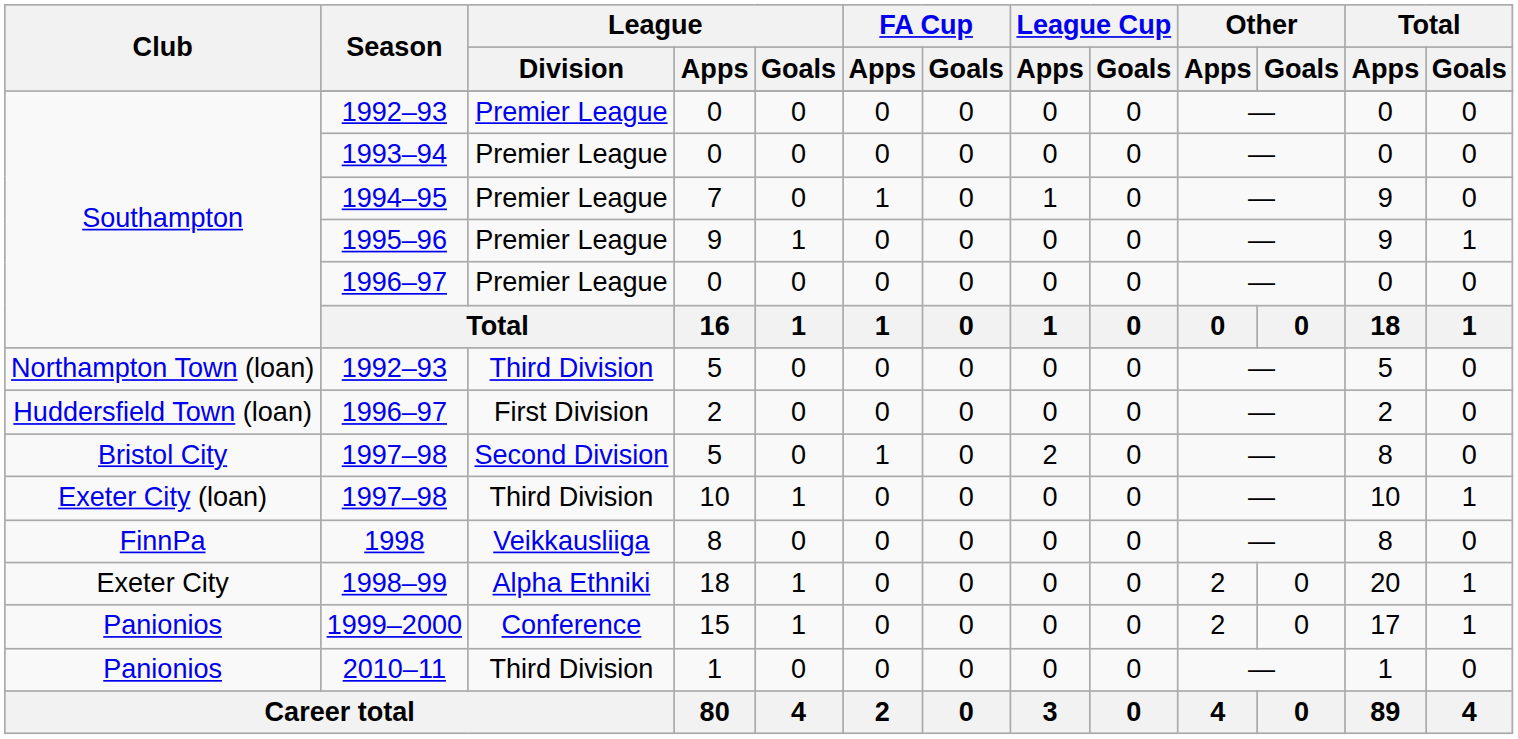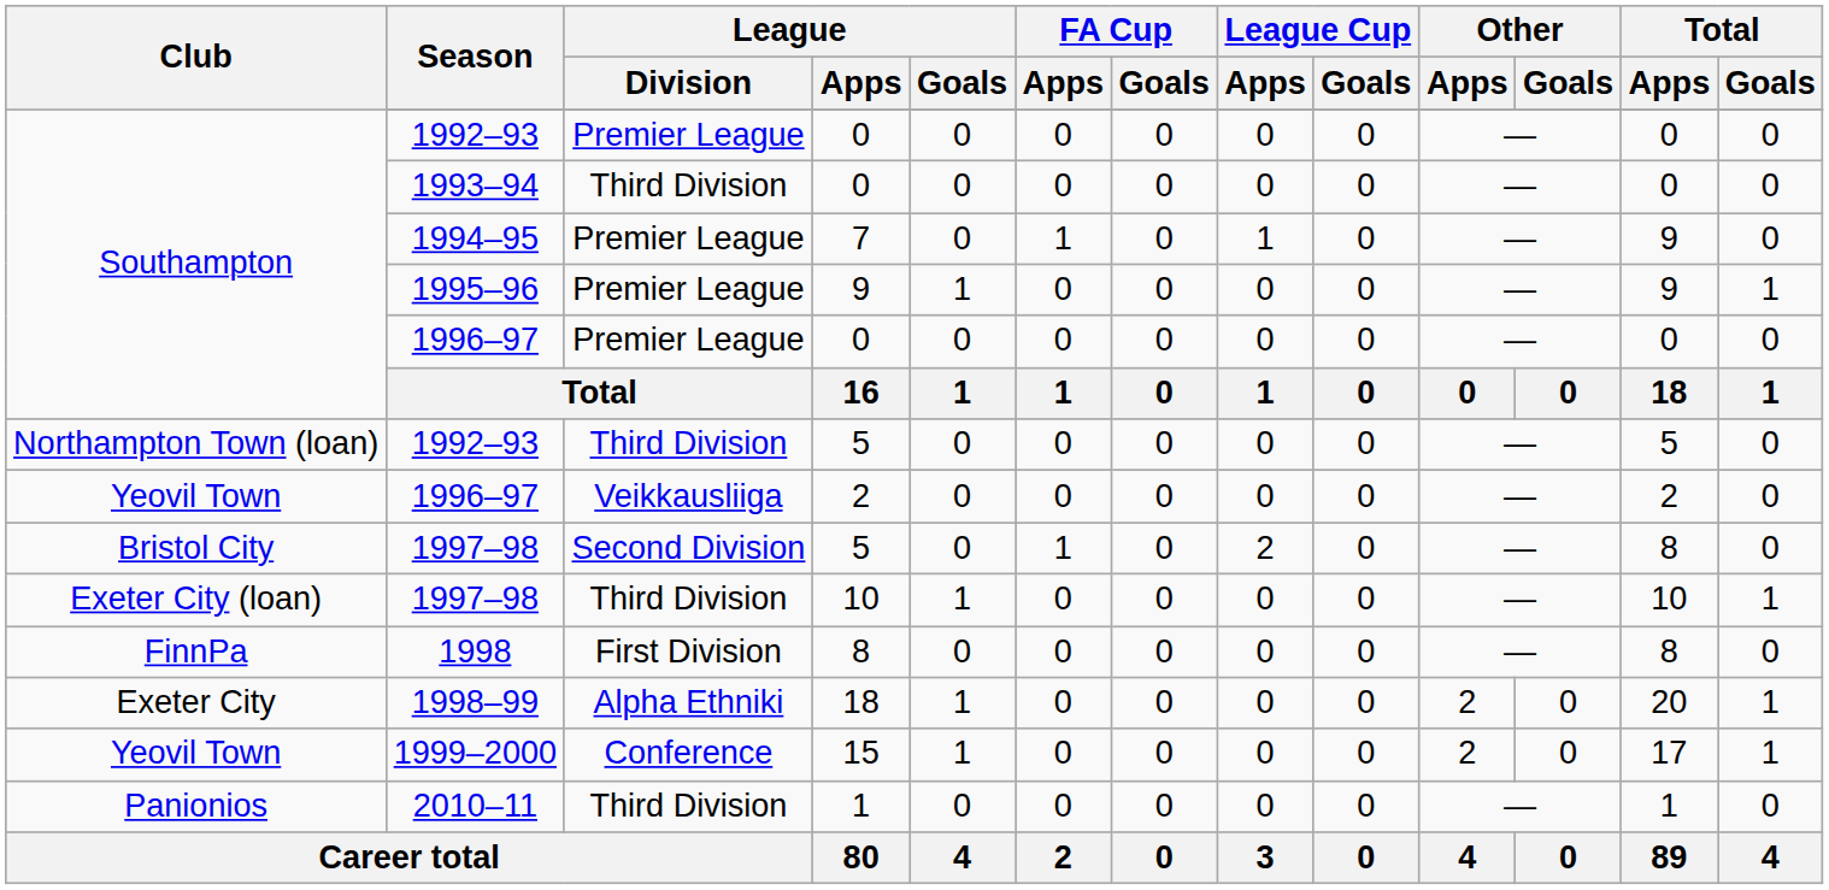 <table class=wikitable style=text-align:center>
 <tr>
 <th rowspan=2>Club</th>
 <th rowspan=2>Season</th>
 <th colspan=3>League</th>
 <th colspan=2><a href='#'>FA Cup</a></th>
 <th colspan=2><a href='#'>League Cup</a></th>
 <th colspan=2>Other</th>
 <th colspan=2>Total</th>
 </tr>
 <tr>
 <th>Division</th>
 <th>Apps</th>
 <th>Goals</th>
 <th>Apps</th>
 <th>Goals</th>
 <th>Apps</th>
 <th>Goals</th>
 <th>Apps</th>
 <th>Goals</th>
 <th>Apps</th>
 <th>Goals</th>
 </tr>
 <tr>
 <td rowspan=7><a href='#'>Southampton</a></td>
 </tr>
 <tr>
 <td><a href='#'>1992–93</a></td>
 <td><a href='#'>Premier League</a></td>
 <td>0</td>
 <td>0</td>
 <td>0</td>
 <td>0</td>
 <td>0</td>
 <td>0</td>
 <td colspan=2>—</td>
 <td>0</td>
 <td>0</td>
 </tr>
 <tr>
 <td><a href='#'>1993–94</a></td>
-<td>Premier League</td>
+<td>Third Division</td>
 <td>0</td>
 <td>0</td>
 <td>0</td>
 <td>0</td>
 <td>0</td>
 <td>0</td>
 <td colspan=2>—</td>
 <td>0</td>
 <td>0</td>
 </tr>
 <tr>
 <td><a href='#'>1994–95</a></td>
 <td>Premier League</td>
 <td>7</td>
 <td>0</td>
 <td>1</td>
 <td>0</td>
 <td>1</td>
 <td>0</td>
 <td colspan=2>—</td>
 <td>9</td>
 <td>0</td>
 </tr>
 <tr>
 <td><a href='#'>1995–96</a></td>
 <td>Premier League</td>
 <td>9</td>
 <td>1</td>
 <td>0</td>
 <td>0</td>
 <td>0</td>
 <td>0</td>
 <td colspan=2>—</td>
 <td>9</td>
 <td>1</td>
 </tr>
 <tr>
 <td><a href='#'>1996–97</a></td>
 <td>Premier League</td>
 <td>0</td>
 <td>0</td>
 <td>0</td>
 <td>0</td>
 <td>0</td>
 <td>0</td>
 <td colspan=2>—</td>
 <td>0</td>
 <td>0</td>
 </tr>
 <tr>
 <th colspan=2>Total</th>
 <th>16</th>
 <th>1</th>
 <th>1</th>
 <th>0</th>
 <th>1</th>
 <th>0</th>
 <th>0</th>
 <th>0</th>
 <th>18</th>
 <th>1</th>
 </tr>
 <tr>
 <td><a href='#'>Northampton Town</a> (loan)</td>
 <td><a href='#'>1992–93</a></td>
 <td><a href='#'>Third Division</a></td>
 <td>5</td>
 <td>0</td>
 <td>0</td>
 <td>0</td>
 <td>0</td>
 <td>0</td>
 <td colspan=2>—</td>
 <td>5</td>
 <td>0</td>
 </tr>
 <tr>
-<td><a href='#'>Huddersfield Town</a> (loan)</td>
+<td><a href='#'>Yeovil Town</a></td>
 <td><a href='#'>1996–97</a></td>
-<td>First Division</td>
+<td><a href='#'>Veikkausliiga</a></td>
 <td>2</td>
 <td>0</td>
 <td>0</td>
 <td>0</td>
 <td>0</td>
 <td>0</td>
 <td colspan=2>—</td>
 <td>2</td>
 <td>0</td>
 </tr>
 <tr>
 <td><a href='#'>Bristol City</a></td>
 <td><a href='#'>1997–98</a></td>
 <td><a href='#'>Second Division</a></td>
 <td>5</td>
 <td>0</td>
 <td>1</td>
 <td>0</td>
 <td>2</td>
 <td>0</td>
 <td colspan=2>—</td>
 <td>8</td>
 <td>0</td>
 </tr>
 <tr>
 <td><a href='#'>Exeter City</a> (loan)</td>
 <td><a href='#'>1997–98</a></td>
 <td>Third Division</td>
 <td>10</td>
 <td>1</td>
 <td>0</td>
 <td>0</td>
 <td>0</td>
 <td>0</td>
 <td colspan=2>—</td>
 <td>10</td>
 <td>1</td>
 </tr>
 <tr>
 <td><a href='#'>FinnPa</a></td>
 <td><a href='#'>1998</a></td>
-<td><a href='#'>Veikkausliiga</a></td>
+<td>First Division</td>
 <td>8</td>
 <td>0</td>
 <td>0</td>
 <td>0</td>
 <td>0</td>
 <td>0</td>
 <td colspan=2>—</td>
 <td>8</td>
 <td>0</td>
 </tr>
 <tr>
 <td>Exeter City</td>
 <td><a href='#'>1998–99</a></td>
 <td><a href='#'>Alpha Ethniki</a></td>
 <td>18</td>
 <td>1</td>
 <td>0</td>
 <td>0</td>
 <td>0</td>
 <td>0</td>
 <td>2</td>
 <td>0</td>
 <td>20</td>
 <td>1</td>
 </tr>
 <tr>
-<td><a href='#'>Panionios</a></td>
+<td><a href='#'>Yeovil Town</a></td>
 <td><a href='#'>1999–2000</a></td>
 <td><a href='#'>Conference</a></td>
 <td>15</td>
 <td>1</td>
 <td>0</td>
 <td>0</td>
 <td>0</td>
 <td>0</td>
 <td>2</td>
 <td>0</td>
 <td>17</td>
 <td>1</td>
 </tr>
 <tr>
 <td><a href='#'>Panionios</a></td>
 <td><a href='#'>2010–11</a></td>
 <td>Third Division</td>
 <td>1</td>
 <td>0</td>
 <td>0</td>
 <td>0</td>
 <td>0</td>
 <td>0</td>
 <td colspan=2>—</td>
 <td>1</td>
 <td>0</td>
 </tr>
 <tr>
 <th colspan=3>Career total</th>
 <th>80</th>
 <th>4</th>
 <th>2</th>
 <th>0</th>
 <th>3</th>
 <th>0</th>
 <th>4</th>
 <th>0</th>
 <th>89</th>
 <th>4</th>
 </tr>
 </table>
